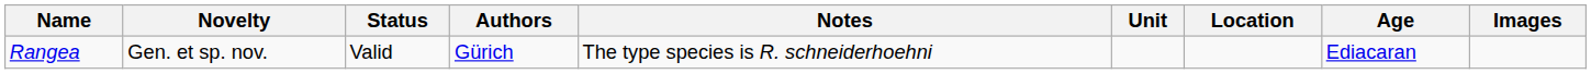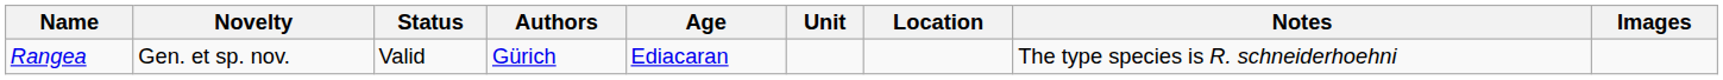 <table class="wikitable sortable" align="center" width="100%">
 <tr>
 <th>Name</th>
 <th>Novelty</th>
 <th>Status</th>
 <th>Authors</th>
-<th>Notes</th>
+<th>Age</th>
 <th>Unit</th>
 <th>Location</th>
-<th>Age</th>
+<th>Notes</th>
 <th>Images</th>
 </tr>
 <tr>
 <td><em><a href='#'>Rangea</a></em></td>
 <td>Gen. et sp. nov.</td>
 <td>Valid</td>
 <td><a href='#'>Gürich</a></td>
-<td>The type species is <em>R. schneiderhoehni</em></td>
+<td><a href='#'>Ediacaran</a></td>
 <td></td>
 <td></td>
-<td><a href='#'>Ediacaran</a></td>
+<td>The type species is <em>R. schneiderhoehni</em></td>
 <td></td>
 </tr>
 </table>
